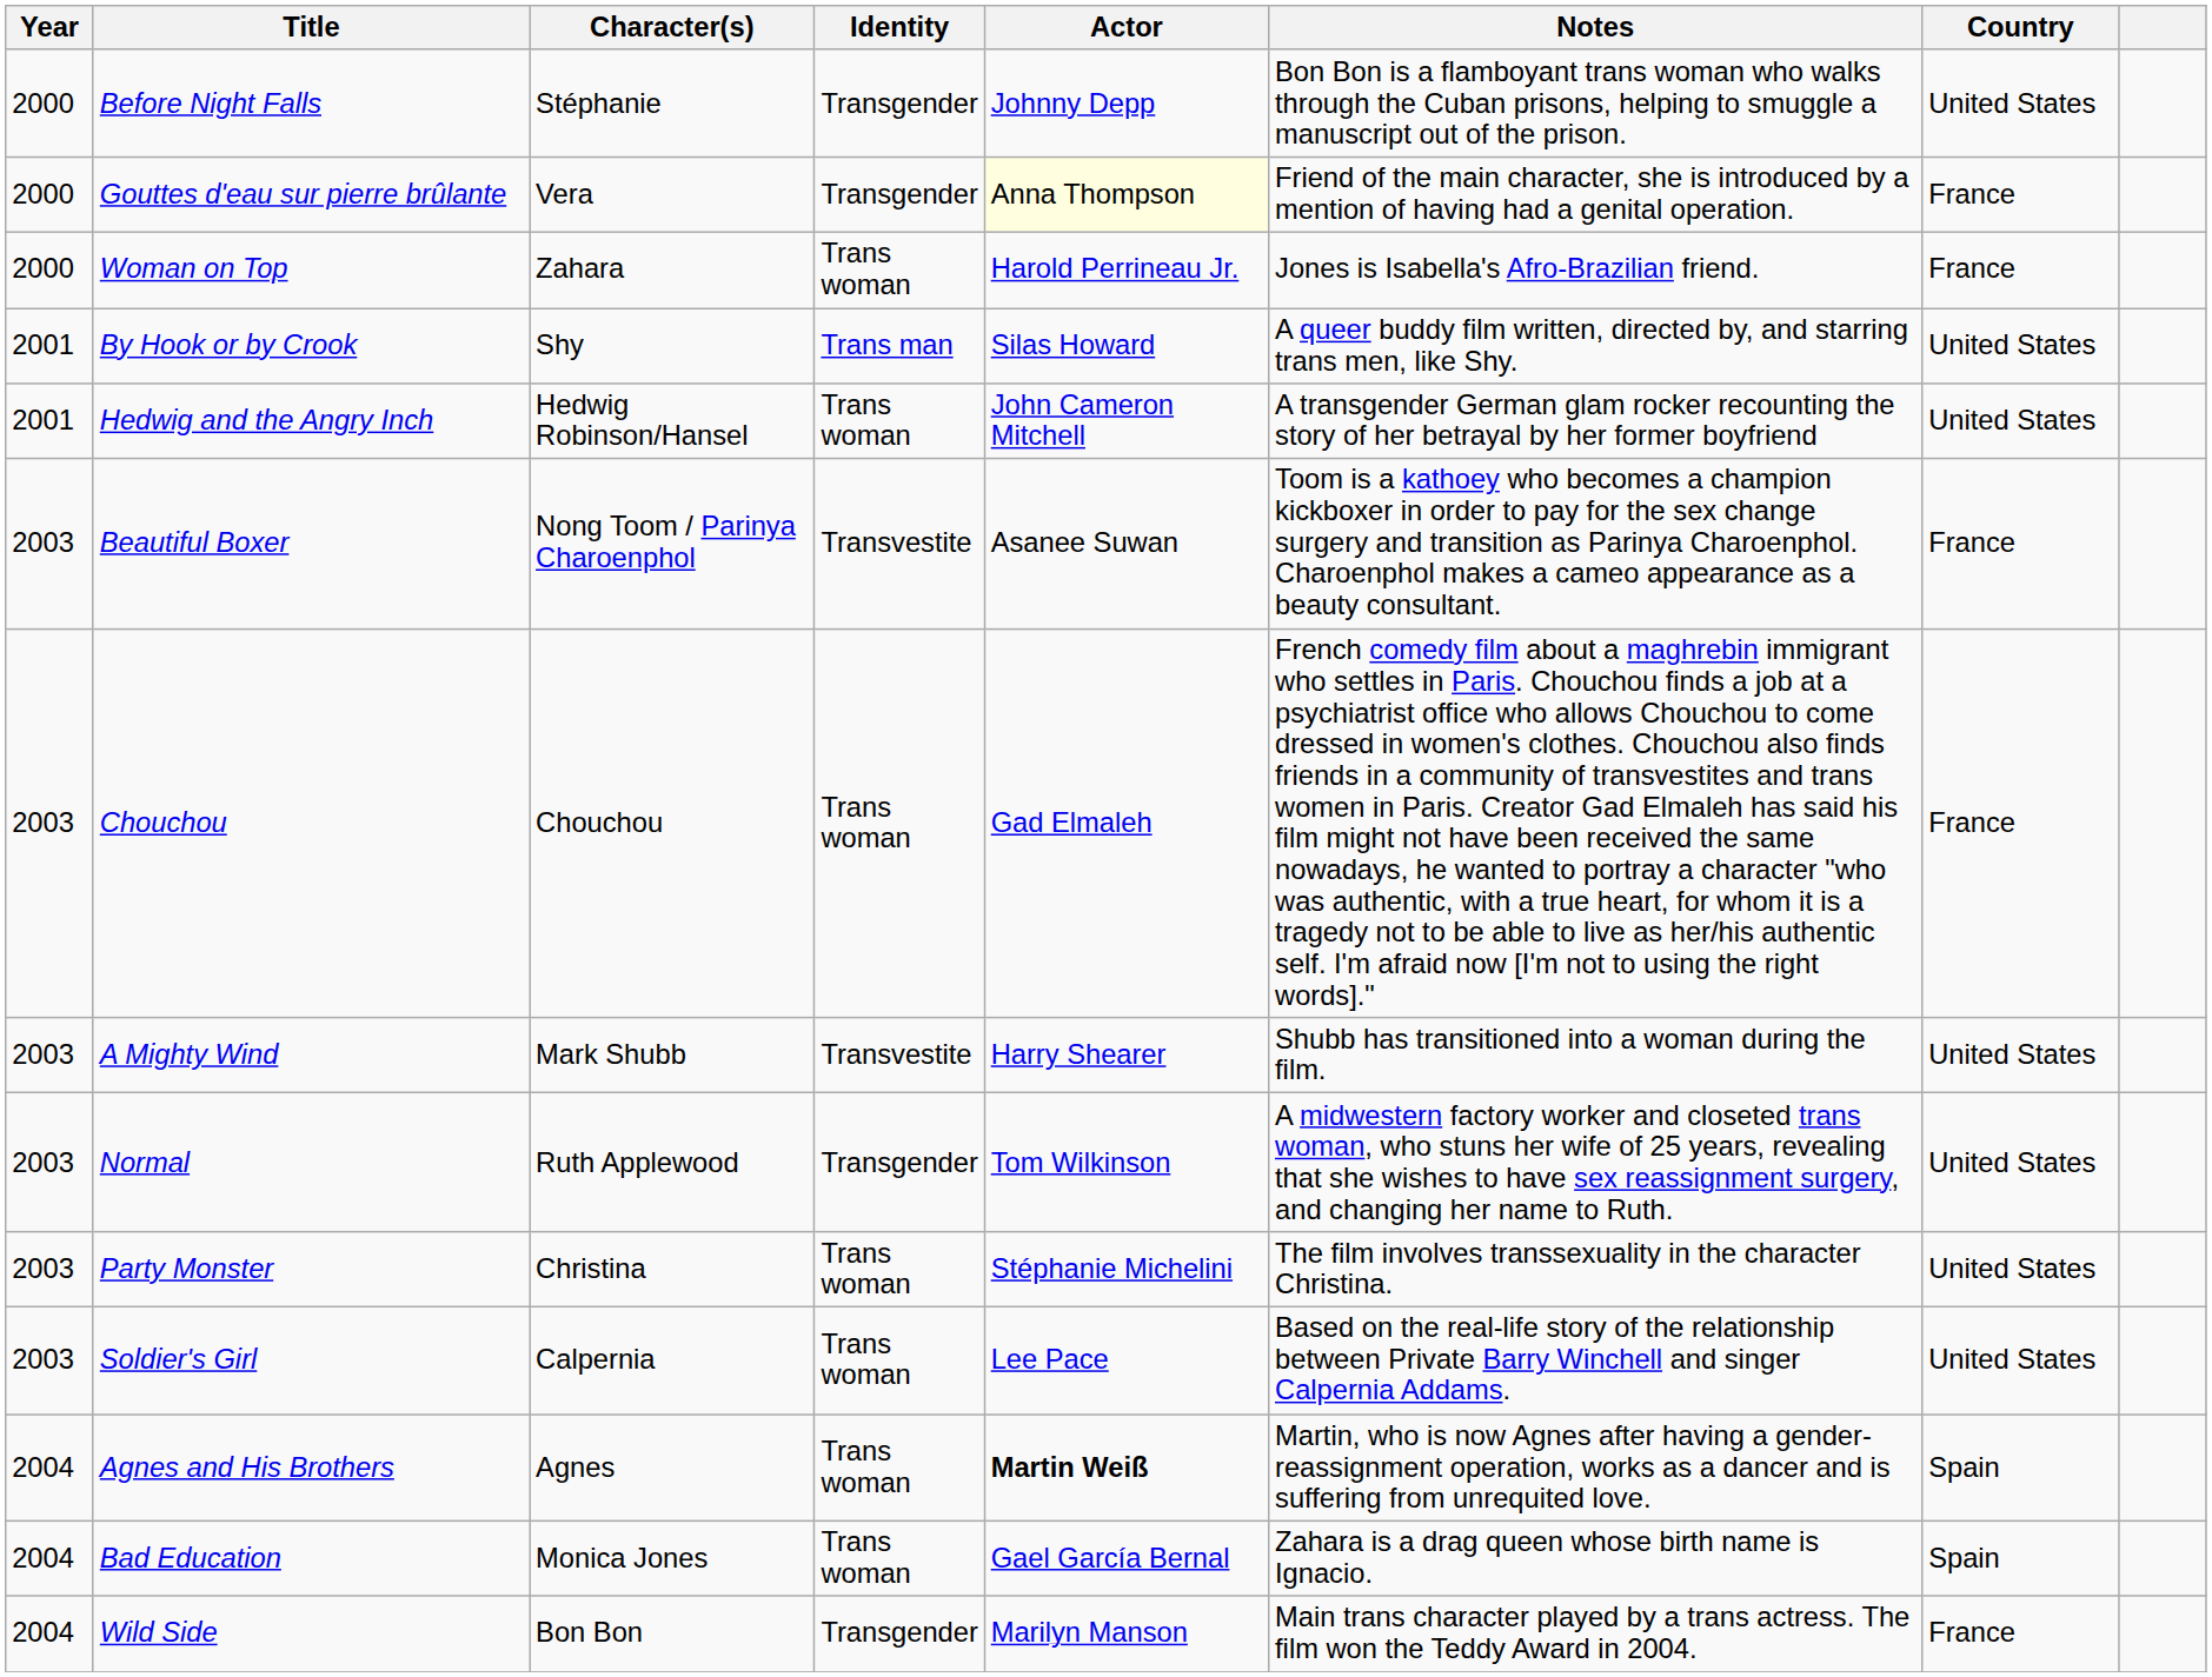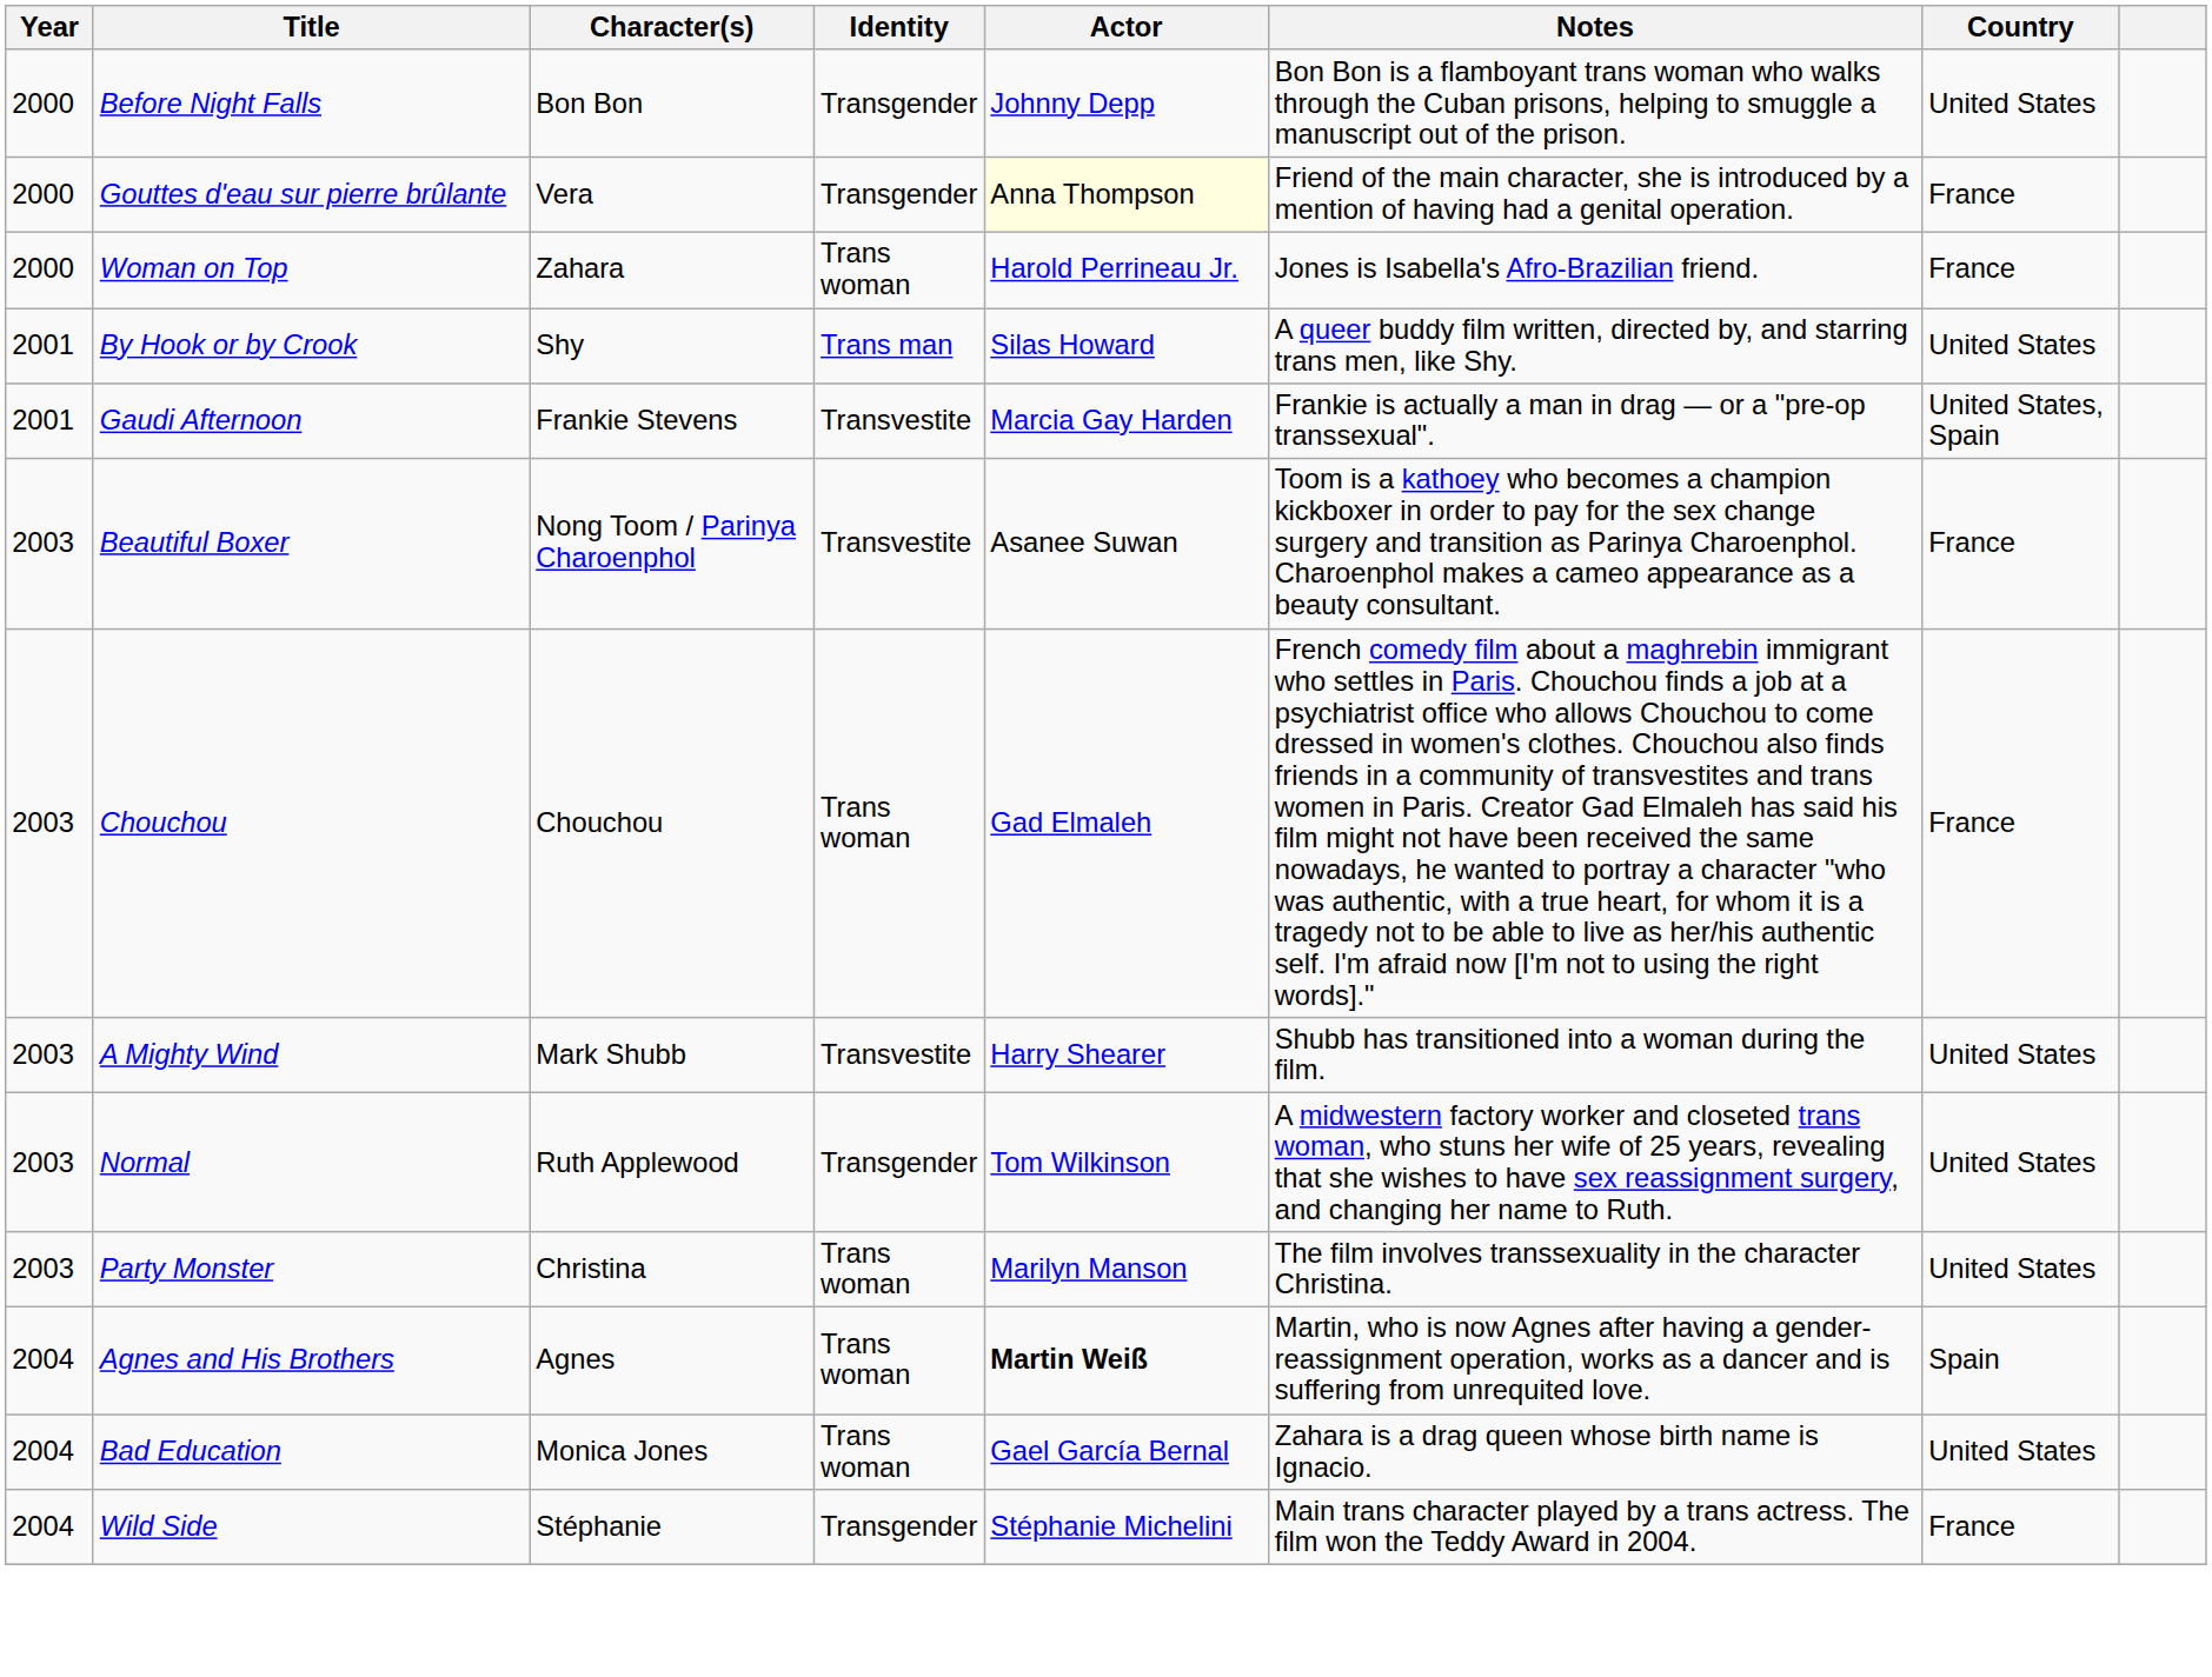 <table class="wikitable sortable" style="width: 100%">
 <tr>
 <th style="width:4%;">Year</th>
 <th style="width:20%;">Title</th>
 <th style="width:13%;">Character(s)</th>
 <th style="width:7%;">Identity</th>
 <th style="width:13%;">Actor</th>
 <th style="width:30%;">Notes</th>
 <th style="width:9%;">Country</th>
 <th style="width:4%;" class="unsortable"></th>
 </tr>
 <tr>
 <td>2000</td>
 <td><em><a href='#'>Before Night Falls</a></em></td>
-<td>Stéphanie</td>
+<td>Bon Bon</td>
 <td>Transgender</td>
 <td><a href='#'>Johnny Depp</a></td>
 <td>Bon Bon is a flamboyant trans woman who walks through the Cuban prisons, helping to smuggle a manuscript out of the prison.</td>
 <td>United States</td>
 <td></td>
 </tr>
 <tr>
 <td>2000</td>
 <td><em><a href='#'>Gouttes d'eau sur pierre brûlante</a></em></td>
 <td>Vera</td>
 <td>Transgender</td>
 <td style="background: lightyellow;">Anna Thompson</td>
 <td>Friend of the main character, she is introduced by a mention of having had a genital operation.</td>
 <td>France</td>
 <td></td>
 </tr>
 <tr>
 <td>2000</td>
 <td><em><a href='#'>Woman on Top</a></em></td>
 <td>Zahara</td>
 <td>Trans woman</td>
 <td><a href='#'>Harold Perrineau Jr.</a></td>
 <td>Jones is Isabella's <a href='#'>Afro-Brazilian</a> friend.</td>
 <td>France</td>
 <td></td>
 </tr>
 <tr>
 <td>2001</td>
 <td><em><a href='#'>By Hook or by Crook</a></em></td>
 <td>Shy</td>
 <td><a href='#'>Trans man</a></td>
 <td><a href='#'>Silas Howard</a></td>
 <td>A <a href='#'>queer</a> buddy film written, directed by, and starring trans men, like Shy.</td>
 <td>United States</td>
 <td></td>
 </tr>
 <tr>
 <td>2001</td>
-<td><em><a href='#'>Hedwig and the Angry Inch</a></em></td>
-<td>Hedwig Robinson/Hansel</td>
-<td>Trans woman</td>
-<td><a href='#'>John Cameron Mitchell</a></td>
-<td>A transgender German glam rocker recounting the story of her betrayal by her former boyfriend</td>
-<td>United States</td>
+<td><em><a href='#'>Gaudi Afternoon</a></em></td>
+<td>Frankie Stevens</td>
+<td>Transvestite</td>
+<td><a href='#'>Marcia Gay Harden</a></td>
+<td>Frankie is actually a man in drag — or a "pre-op transsexual".</td>
+<td>United States, Spain</td>
 <td></td>
 </tr>
 <tr>
 <td>2003</td>
 <td><em><a href='#'>Beautiful Boxer</a></em></td>
 <td>Nong Toom / <a href='#'>Parinya Charoenphol</a></td>
 <td>Transvestite</td>
 <td>Asanee Suwan</td>
 <td>Toom is a <a href='#'>kathoey</a> who becomes a champion kickboxer in order to pay for the sex change surgery and transition as Parinya Charoenphol.  Charoenphol makes a cameo appearance as a beauty consultant.</td>
 <td>France</td>
 <td></td>
 </tr>
 <tr>
 <td>2003</td>
 <td><a href='#'><em>Chouchou</em></a></td>
 <td>Chouchou</td>
 <td>Trans woman</td>
 <td><a href='#'>Gad Elmaleh</a></td>
 <td>French <a href='#'>comedy film</a> about a <a href='#'>maghrebin</a> immigrant who settles in <a href='#'>Paris</a>. Chouchou finds a job at a psychiatrist office who allows Chouchou to come dressed in women's clothes. Chouchou also finds friends in a community of transvestites and trans women in Paris. Creator Gad Elmaleh has said his film might not have been received the same nowadays, he wanted to portray a character "who was authentic, with a true heart, for whom it is a tragedy not to be able to live as her/his authentic self. I'm afraid now [I'm not to using the right words]."</td>
 <td>France</td>
 <td></td>
 </tr>
 <tr>
 <td>2003</td>
 <td><em><a href='#'>A Mighty Wind</a></em></td>
 <td>Mark Shubb</td>
 <td>Transvestite</td>
 <td><a href='#'>Harry Shearer</a></td>
 <td>Shubb has transitioned into a woman during the film.</td>
 <td>United States</td>
 <td></td>
 </tr>
 <tr>
 <td>2003</td>
 <td><em><a href='#'>Normal</a></em></td>
 <td>Ruth Applewood</td>
 <td>Transgender</td>
 <td><a href='#'>Tom Wilkinson</a></td>
 <td>A <a href='#'>midwestern</a> factory worker and closeted <a href='#'>trans woman</a>, who stuns her wife of 25 years, revealing that she wishes to have <a href='#'>sex reassignment surgery</a>, and changing her name to Ruth.</td>
 <td>United States</td>
 <td></td>
 </tr>
 <tr>
 <td>2003</td>
 <td><em><a href='#'>Party Monster</a></em></td>
 <td>Christina</td>
 <td>Trans woman</td>
-<td><a href='#'>Stéphanie Michelini</a></td>
+<td><a href='#'>Marilyn Manson</a></td>
 <td>The film involves transsexuality in the character Christina.</td>
-<td>United States</td>
-<td></td>
-</tr>
-<tr>
-<td>2003</td>
-<td><em><a href='#'>Soldier's Girl</a></em></td>
-<td>Calpernia</td>
-<td>Trans woman</td>
-<td><a href='#'>Lee Pace</a></td>
-<td>Based on the real-life story of the relationship between Private <a href='#'>Barry Winchell</a> and singer <a href='#'>Calpernia Addams</a>.</td>
 <td>United States</td>
 <td></td>
 </tr>
 <tr>
 <td>2004</td>
 <td><em><a href='#'>Agnes and His Brothers</a></em></td>
 <td>Agnes</td>
 <td>Trans woman</td>
 <td><strong>Martin Weiß</strong></td>
 <td>Martin, who is now Agnes after having a gender-reassignment operation, works as a dancer and is suffering from unrequited love.</td>
 <td>Spain</td>
 <td></td>
 </tr>
 <tr>
 <td>2004</td>
 <td><em><a href='#'>Bad Education</a></em></td>
 <td>Monica Jones</td>
 <td>Trans woman</td>
 <td><a href='#'>Gael García Bernal</a></td>
 <td>Zahara is a drag queen whose birth name is Ignacio.</td>
-<td>Spain</td>
+<td>United States</td>
 <td></td>
 </tr>
 <tr>
 <td>2004</td>
 <td><em><a href='#'>Wild Side</a></em></td>
-<td>Bon Bon</td>
+<td>Stéphanie</td>
 <td>Transgender</td>
-<td><a href='#'>Marilyn Manson</a></td>
+<td><a href='#'>Stéphanie Michelini</a></td>
 <td>Main trans character played by a trans actress. The film won the Teddy Award in 2004.</td>
 <td>France</td>
 <td></td>
 </tr>
 <tr>
 </tr>
 </table>
